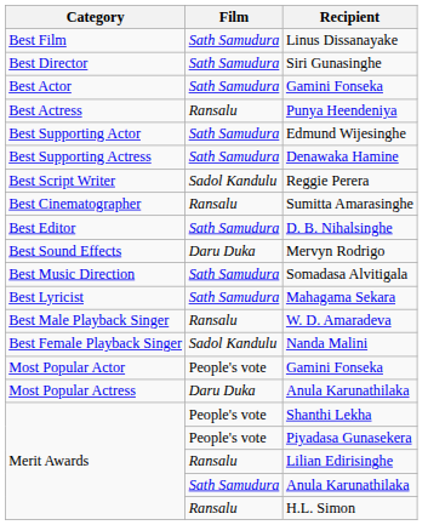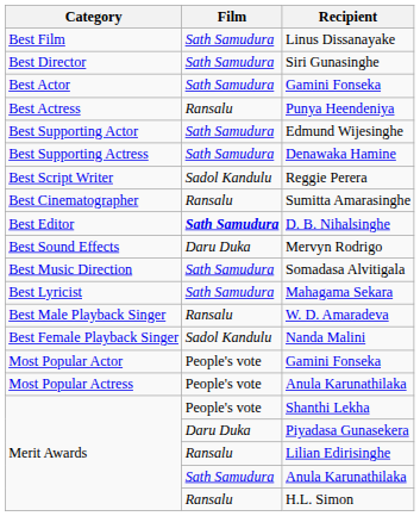 <table class="wikitable plainrowheaders sortable">
 <tr>
 <th scope="col">Category</th>
 <th scope="col">Film</th>
 <th scope="col">Recipient</th>
 </tr>
 <tr>
 <td><a href='#'>Best Film</a></td>
 <td><em><a href='#'>Sath Samudura</a></em></td>
 <td>Linus Dissanayake</td>
 </tr>
 <tr>
 <td><a href='#'>Best Director</a></td>
 <td><em><a href='#'>Sath Samudura</a></em></td>
 <td>Siri Gunasinghe</td>
 </tr>
 <tr>
 <td><a href='#'>Best Actor</a></td>
 <td><em><a href='#'>Sath Samudura</a></em></td>
 <td><a href='#'>Gamini Fonseka</a></td>
 </tr>
 <tr>
 <td><a href='#'>Best Actress</a></td>
 <td><em>Ransalu</em></td>
 <td><a href='#'>Punya Heendeniya</a></td>
 </tr>
 <tr>
 <td><a href='#'>Best Supporting Actor</a></td>
 <td><em><a href='#'>Sath Samudura</a></em></td>
 <td>Edmund Wijesinghe</td>
 </tr>
 <tr>
 <td><a href='#'>Best Supporting Actress</a></td>
 <td><em><a href='#'>Sath Samudura</a></em></td>
 <td><a href='#'>Denawaka Hamine</a></td>
 </tr>
 <tr>
 <td><a href='#'>Best Script Writer</a></td>
 <td><em>Sadol Kandulu</em></td>
 <td>Reggie Perera</td>
 </tr>
 <tr>
 <td><a href='#'>Best Cinematographer</a></td>
 <td><em>Ransalu</em></td>
 <td>Sumitta Amarasinghe</td>
 </tr>
 <tr>
 <td><a href='#'>Best Editor</a></td>
-<td><em><a href='#'>Sath Samudura</a></em></td>
+<td><strong><em><a href='#'>Sath Samudura</a></em></strong></td>
 <td><a href='#'>D. B. Nihalsinghe</a></td>
 </tr>
 <tr>
 <td><a href='#'>Best Sound Effects</a></td>
 <td><em>Daru Duka</em></td>
 <td>Mervyn Rodrigo</td>
 </tr>
 <tr>
 <td><a href='#'>Best Music Direction</a></td>
 <td><em><a href='#'>Sath Samudura</a></em></td>
 <td>Somadasa Alvitigala</td>
 </tr>
 <tr>
 <td><a href='#'>Best Lyricist</a></td>
 <td><em><a href='#'>Sath Samudura</a></em></td>
 <td><a href='#'>Mahagama Sekara</a></td>
 </tr>
 <tr>
 <td><a href='#'>Best Male Playback Singer</a></td>
 <td><em>Ransalu</em></td>
 <td><a href='#'>W. D. Amaradeva</a></td>
 </tr>
 <tr>
 <td><a href='#'>Best Female Playback Singer</a></td>
 <td><em>Sadol Kandulu</em></td>
 <td><a href='#'>Nanda Malini</a></td>
 </tr>
 <tr>
 <td><a href='#'>Most Popular Actor</a></td>
 <td>People's vote</td>
 <td><a href='#'>Gamini Fonseka</a></td>
 </tr>
 <tr>
 <td><a href='#'>Most Popular Actress</a></td>
-<td><em>Daru Duka</em></td>
+<td>People's vote</td>
 <td><a href='#'>Anula Karunathilaka</a></td>
 </tr>
 <tr>
 <td rowspan=5>Merit Awards</td>
 <td>People's vote</td>
 <td><a href='#'>Shanthi Lekha</a></td>
 </tr>
 <tr>
-<td>People's vote</td>
+<td><em>Daru Duka</em></td>
 <td><a href='#'>Piyadasa Gunasekera</a></td>
 </tr>
 <tr>
 <td><em>Ransalu</em></td>
 <td><a href='#'>Lilian Edirisinghe</a></td>
 </tr>
 <tr>
 <td><em><a href='#'>Sath Samudura</a></em></td>
 <td><a href='#'>Anula Karunathilaka</a></td>
 </tr>
 <tr>
 <td><em>Ransalu</em></td>
 <td>H.L. Simon</td>
 </tr>
 </table>
